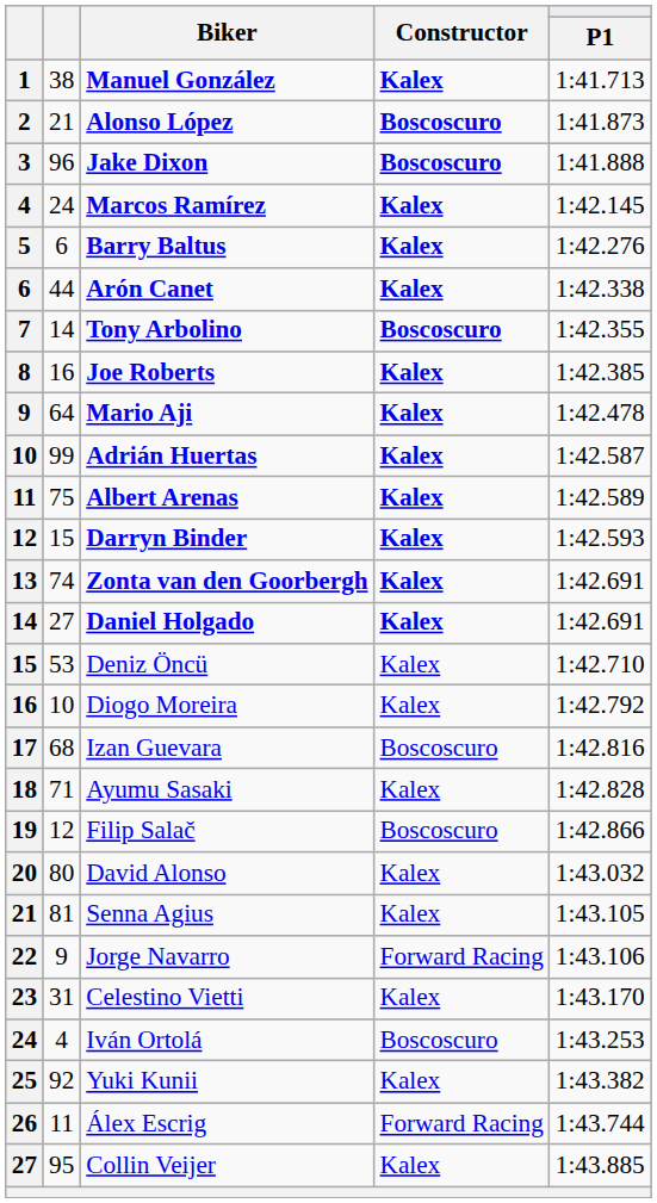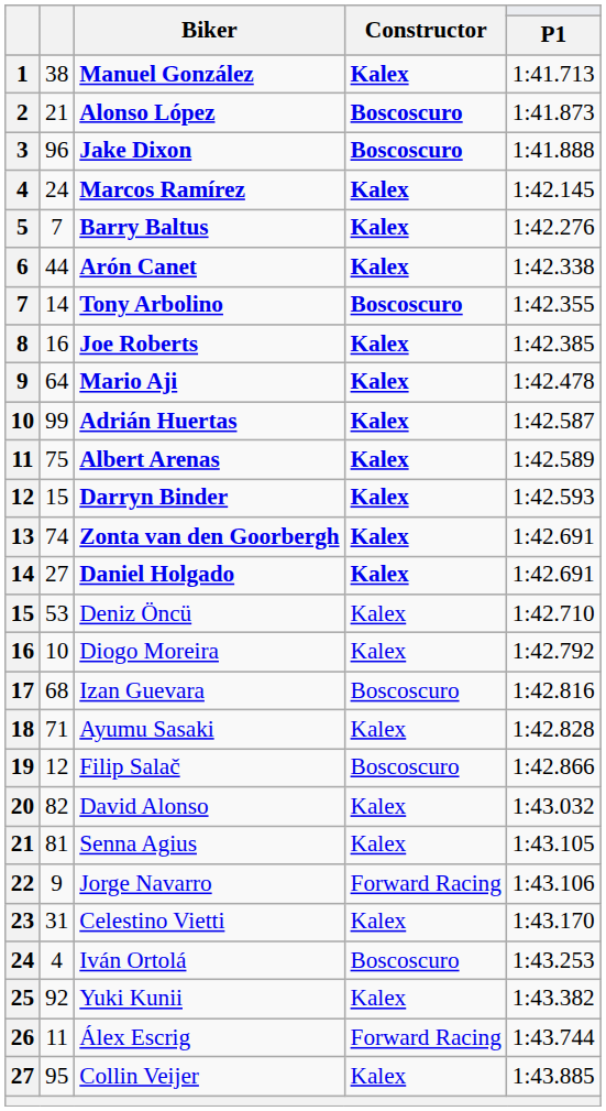 <table class="wikitable sortable" style="font-size: 85%;">
 <tr>
 <th rowspan="2"></th>
 <th rowspan="2"></th>
 <th rowspan="2">Biker</th>
 <th rowspan="2">Constructor</th>
 <th colspan="3" style="background:#eaecf0; text-align:center;"></th>
 </tr>
 <tr>
 <th scope="col">P1</th>
 </tr>
 <tr>
 <th scope="row">1</th>
 <td align="center">38</td>
 <td><strong> <a href='#'>Manuel González</a></strong></td>
 <td><strong><a href='#'>Kalex</a></strong></td>
 <td>1:41.713</td>
 </tr>
 <tr>
 <th scope="row">2</th>
 <td align="center">21</td>
 <td><strong> <a href='#'>Alonso López</a></strong></td>
 <td><strong><a href='#'>Boscoscuro</a></strong></td>
 <td>1:41.873</td>
 </tr>
 <tr>
 <th scope="row">3</th>
 <td align="center">96</td>
 <td><strong> <a href='#'>Jake Dixon</a></strong></td>
 <td><strong><a href='#'>Boscoscuro</a></strong></td>
 <td>1:41.888</td>
 </tr>
 <tr>
 <th scope="row">4</th>
 <td align="center">24</td>
 <td><strong> <a href='#'>Marcos Ramírez</a></strong></td>
 <td><strong><a href='#'>Kalex</a></strong></td>
 <td>1:42.145</td>
 </tr>
 <tr>
 <th scope="row">5</th>
-<td align="center">6</td>
+<td align="center">7</td>
 <td><strong> <a href='#'>Barry Baltus</a></strong></td>
 <td><strong><a href='#'>Kalex</a></strong></td>
 <td>1:42.276</td>
 </tr>
 <tr>
 <th scope="row">6</th>
 <td align="center">44</td>
 <td><strong> <a href='#'>Arón Canet</a></strong></td>
 <td><strong><a href='#'>Kalex</a></strong></td>
 <td>1:42.338</td>
 </tr>
 <tr>
 <th scope="row">7</th>
 <td align="center">14</td>
 <td><strong> <a href='#'>Tony Arbolino</a></strong></td>
 <td><strong><a href='#'>Boscoscuro</a></strong></td>
 <td>1:42.355</td>
 </tr>
 <tr>
 <th scope="row">8</th>
 <td align="center">16</td>
 <td><strong> <a href='#'>Joe Roberts</a></strong></td>
 <td><strong><a href='#'>Kalex</a></strong></td>
 <td>1:42.385</td>
 </tr>
 <tr>
 <th scope="row">9</th>
 <td align="center">64</td>
 <td><strong> <a href='#'>Mario Aji</a></strong></td>
 <td><strong><a href='#'>Kalex</a></strong></td>
 <td>1:42.478</td>
 </tr>
 <tr>
 <th scope="row">10</th>
 <td align="center">99</td>
 <td><strong> <a href='#'>Adrián Huertas</a></strong></td>
 <td><strong><a href='#'>Kalex</a></strong></td>
 <td>1:42.587</td>
 </tr>
 <tr>
 <th scope="row">11</th>
 <td align="center">75</td>
 <td><strong> <a href='#'>Albert Arenas</a></strong></td>
 <td><strong><a href='#'>Kalex</a></strong></td>
 <td>1:42.589</td>
 </tr>
 <tr>
 <th scope="row">12</th>
 <td align="center">15</td>
 <td><strong> <a href='#'>Darryn Binder</a></strong></td>
 <td><strong><a href='#'>Kalex</a></strong></td>
 <td>1:42.593</td>
 </tr>
 <tr>
 <th scope="row">13</th>
 <td align="center">74</td>
 <td><strong> <a href='#'>Zonta van den Goorbergh</a></strong></td>
 <td><strong><a href='#'>Kalex</a></strong></td>
 <td>1:42.691</td>
 </tr>
 <tr>
 <th scope="row">14</th>
 <td align="center">27</td>
 <td><strong> <a href='#'>Daniel Holgado</a></strong></td>
 <td><strong><a href='#'>Kalex</a></strong></td>
 <td>1:42.691</td>
 </tr>
 <tr>
 <th scope="row">15</th>
 <td align="center">53</td>
 <td> <a href='#'>Deniz Öncü</a></td>
 <td><a href='#'>Kalex</a></td>
 <td>1:42.710</td>
 </tr>
 <tr>
 <th scope="row">16</th>
 <td align="center">10</td>
 <td> <a href='#'>Diogo Moreira</a></td>
 <td><a href='#'>Kalex</a></td>
 <td>1:42.792</td>
 </tr>
 <tr>
 <th scope="row">17</th>
 <td align="center">68</td>
 <td> <a href='#'>Izan Guevara</a></td>
 <td><a href='#'>Boscoscuro</a></td>
 <td>1:42.816</td>
 </tr>
 <tr>
 <th scope="row">18</th>
 <td align="center">71</td>
 <td> <a href='#'>Ayumu Sasaki</a></td>
 <td><a href='#'>Kalex</a></td>
 <td>1:42.828</td>
 </tr>
 <tr>
 <th scope="row">19</th>
 <td align="center">12</td>
 <td> <a href='#'>Filip Salač</a></td>
 <td><a href='#'>Boscoscuro</a></td>
 <td>1:42.866</td>
 </tr>
 <tr>
 <th scope="row">20</th>
-<td align="center">80</td>
+<td align="center">82</td>
 <td> <a href='#'>David Alonso</a></td>
 <td><a href='#'>Kalex</a></td>
 <td>1:43.032</td>
 </tr>
 <tr>
 <th scope="row">21</th>
 <td align="center">81</td>
 <td> <a href='#'>Senna Agius</a></td>
 <td><a href='#'>Kalex</a></td>
 <td>1:43.105</td>
 </tr>
 <tr>
 <th scope="row">22</th>
 <td align="center">9</td>
 <td> <a href='#'>Jorge Navarro</a></td>
 <td><a href='#'>Forward Racing</a></td>
 <td>1:43.106</td>
 </tr>
 <tr>
 <th scope="row">23</th>
 <td align="center">31</td>
 <td> <a href='#'>Celestino Vietti</a></td>
 <td><a href='#'>Kalex</a></td>
 <td>1:43.170</td>
 </tr>
 <tr>
 <th scope="row">24</th>
 <td align="center">4</td>
 <td> <a href='#'>Iván Ortolá</a></td>
 <td><a href='#'>Boscoscuro</a></td>
 <td>1:43.253</td>
 </tr>
 <tr>
 <th scope="row">25</th>
 <td align="center">92</td>
 <td> <a href='#'>Yuki Kunii</a></td>
 <td><a href='#'>Kalex</a></td>
 <td>1:43.382</td>
 </tr>
 <tr>
 <th scope="row">26</th>
 <td align="center">11</td>
 <td> <a href='#'>Álex Escrig</a></td>
 <td><a href='#'>Forward Racing</a></td>
 <td>1:43.744</td>
 </tr>
 <tr>
 <th scope="row">27</th>
 <td align="center">95</td>
 <td> <a href='#'>Collin Veijer</a></td>
 <td><a href='#'>Kalex</a></td>
 <td>1:43.885</td>
 </tr>
 <tr>
 <th colspan="7"></th>
 </tr>
 </table>
